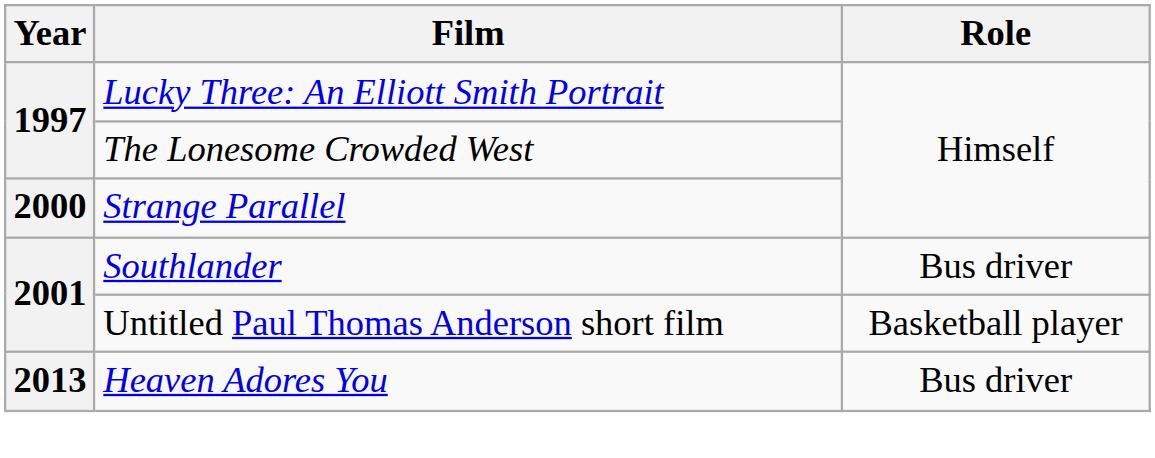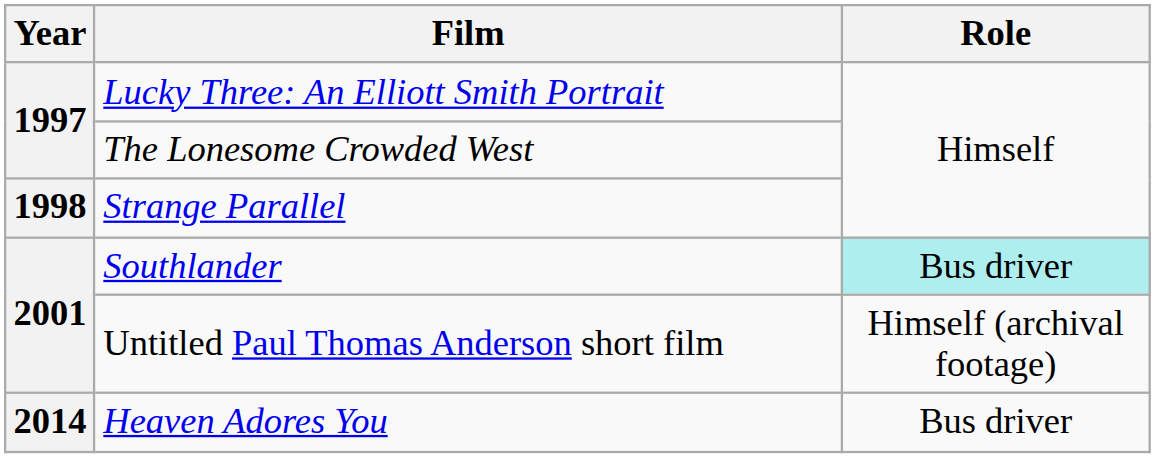 <table class="wikitable plainrowheaders" style="text-align:left; ">
 <tr>
 <th scope="col" style="width:2em; ">Year</th>
 <th scope="col" style="width:20em; ">Film</th>
 <th scope="col" style="width:8em; ">Role</th>
 </tr>
 <tr>
 <th scope="row" rowspan="2">1997</th>
 <td><em><a href='#'>Lucky Three: An Elliott Smith Portrait</a></em></td>
 <td rowspan="3" style="text-align: center; ">Himself</td>
 </tr>
 <tr>
 <td><em>The Lonesome Crowded West</em></td>
 </tr>
 <tr>
-<th scope="row">2000</th>
+<th scope="row">1998</th>
 <td><em><a href='#'>Strange Parallel</a></em></td>
 </tr>
 <tr>
 <th scope="row" rowspan="2">2001</th>
 <td><em><a href='#'>Southlander</a></em></td>
-<td style="text-align: center; ">Bus driver</td>
+<td style="background: paleturquoise; text-align: center; ">Bus driver</td>
 </tr>
 <tr>
 <td>Untitled <a href='#'>Paul Thomas Anderson</a> short film</td>
-<td style="text-align: center; ">Basketball player</td>
+<td style="text-align: center; ">Himself (archival footage)</td>
 </tr>
 <tr>
-<th scope="row">2013</th>
+<th scope="row">2014</th>
 <td><em><a href='#'>Heaven Adores You</a></em></td>
 <td style="text-align: center; ">Bus driver</td>
 </tr>
 </table>
